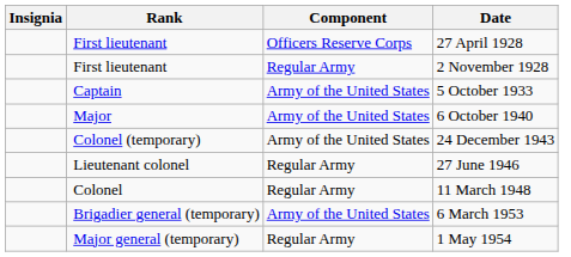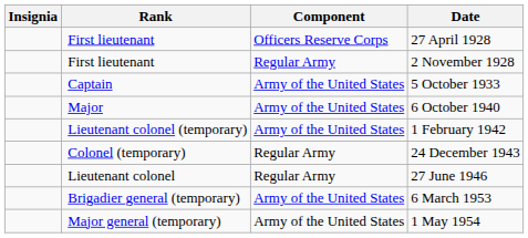 <table class="wikitable">
 <tr>
 <th>Insignia</th>
 <th>Rank</th>
 <th>Component</th>
 <th>Date</th>
 </tr>
 <tr>
 <td></td>
 <td> <a href='#'>First lieutenant</a></td>
 <td><a href='#'>Officers Reserve Corps</a></td>
 <td>27 April 1928</td>
 </tr>
 <tr>
 <td></td>
 <td> First lieutenant</td>
 <td><a href='#'>Regular Army</a></td>
 <td>2 November 1928</td>
 </tr>
 <tr>
 <td></td>
 <td> <a href='#'>Captain</a></td>
 <td><a href='#'>Army of the United States</a></td>
 <td>5 October 1933</td>
 </tr>
 <tr>
 <td></td>
 <td> <a href='#'>Major</a></td>
 <td><a href='#'>Army of the United States</a></td>
 <td>6 October 1940</td>
 </tr>
 <tr>
 <td></td>
+<td> <a href='#'>Lieutenant colonel</a> (temporary)</td>
+<td><a href='#'>Army of the United States</a></td>
+<td>1 February 1942</td>
+</tr>
+<tr>
+<td></td>
 <td> <a href='#'>Colonel</a> (temporary)</td>
-<td>Army of the United States</td>
+<td>Regular Army</td>
 <td>24 December 1943</td>
 </tr>
 <tr>
 <td></td>
 <td> Lieutenant colonel</td>
 <td>Regular Army</td>
 <td>27 June 1946</td>
 </tr>
 <tr>
 <td></td>
-<td> Colonel</td>
-<td>Regular Army</td>
-<td>11 March 1948</td>
-</tr>
-<tr>
-<td></td>
 <td> <a href='#'>Brigadier general</a> (temporary)</td>
 <td><a href='#'>Army of the United States</a></td>
 <td>6 March 1953</td>
 </tr>
 <tr>
 <td></td>
 <td> <a href='#'>Major general</a> (temporary)</td>
-<td>Regular Army</td>
+<td>Army of the United States</td>
 <td>1 May 1954</td>
 </tr>
 </table>
